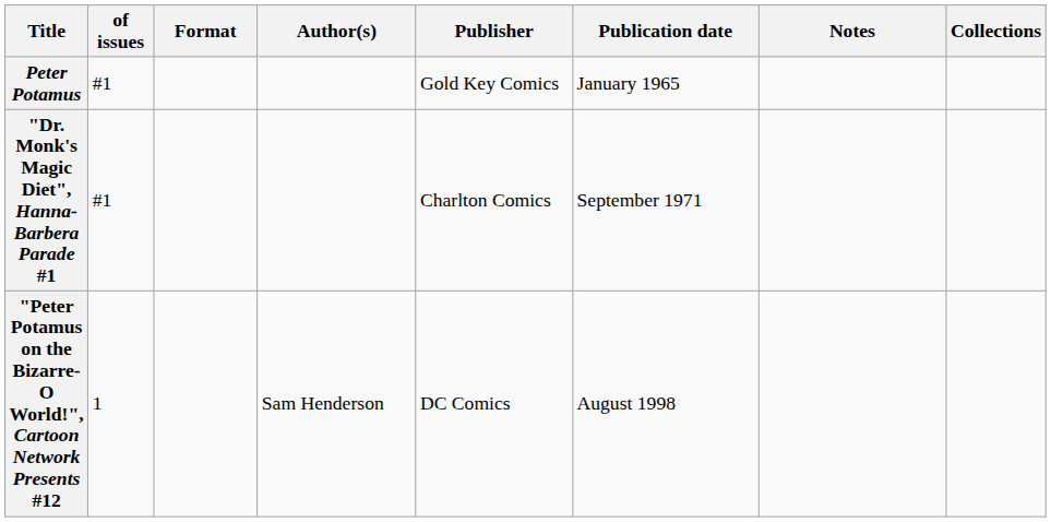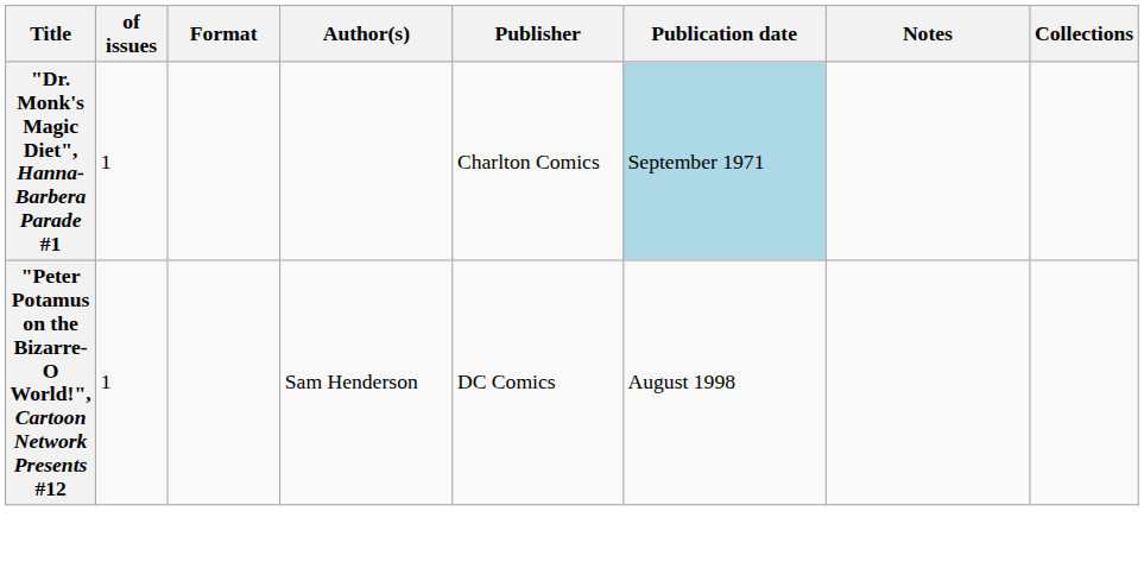 <table class="wikitable">
 <tr>
 <th>Title</th>
 <th style="width:40pt"> of issues</th>
 <th style="width:75pt">Format</th>
 <th style="width:125pt">Author(s)</th>
 <th style="width:125pt">Publisher</th>
 <th style="width:150pt">Publication date</th>
 <th style="width:175pt">Notes</th>
 <th>Collections</th>
 </tr>
 <tr>
-<th><em>Peter Potamus</em></th>
-<td>#1</td>
-<td></td>
-<td></td>
-<td>Gold Key Comics</td>
-<td>January 1965</td>
-<td></td>
-<td></td>
-</tr>
-<tr>
 <th>"Dr. Monk's Magic Diet", <em>Hanna-Barbera Parade</em> #1</th>
-<td>#1</td>
+<td>1</td>
 <td></td>
 <td></td>
 <td>Charlton Comics</td>
-<td>September 1971</td>
+<td style="background: lightblue;">September 1971</td>
 <td></td>
 <td></td>
 </tr>
 <tr>
 <th>"Peter Potamus on the Bizarre-O World!", <em>Cartoon Network Presents</em> #12</th>
 <td>1</td>
 <td></td>
 <td>Sam Henderson</td>
 <td>DC Comics</td>
 <td>August 1998</td>
 <td></td>
 <td></td>
 </tr>
 </table>
